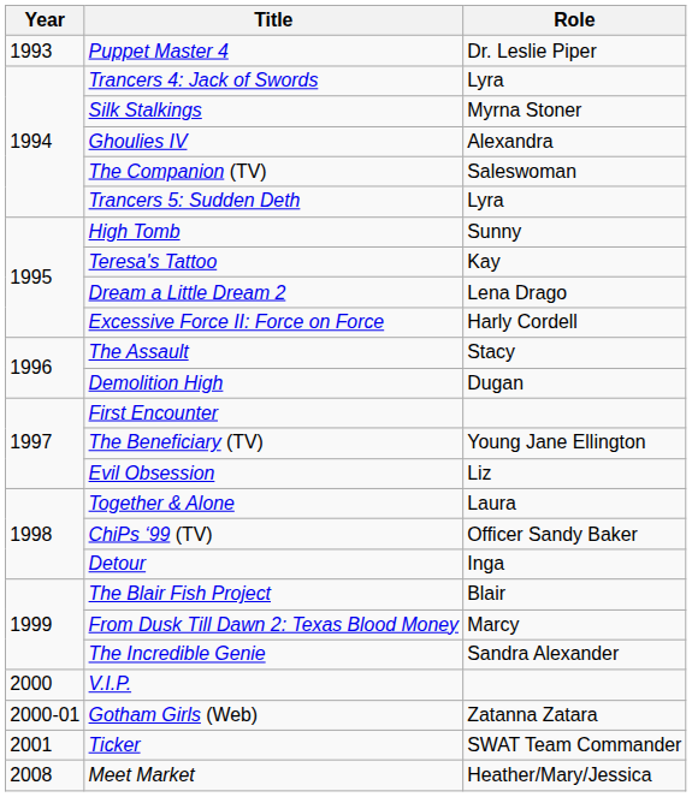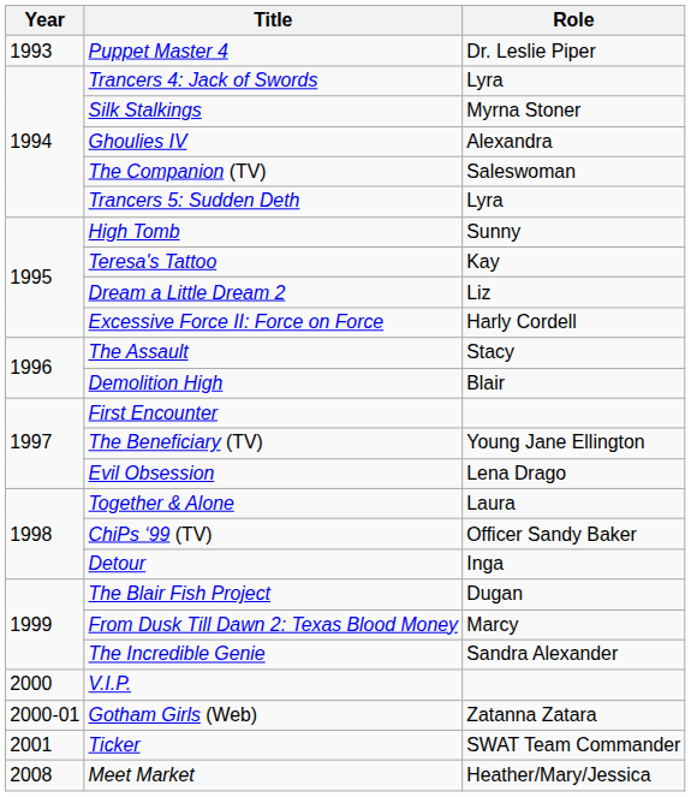 <table class="wikitable">
 <tr>
 <th>Year</th>
 <th>Title</th>
 <th>Role</th>
 </tr>
 <tr>
 <td rowspan="1">1993</td>
 <td><em><a href='#'>Puppet Master 4</a></em></td>
 <td>Dr. Leslie Piper</td>
 </tr>
 <tr>
 <td rowspan="5">1994</td>
 <td><em><a href='#'>Trancers 4: Jack of Swords</a></em></td>
 <td>Lyra</td>
 </tr>
 <tr>
 <td><em><a href='#'>Silk Stalkings</a></em></td>
 <td>Myrna Stoner</td>
 </tr>
 <tr>
 <td><em><a href='#'>Ghoulies IV</a></em></td>
 <td>Alexandra</td>
 </tr>
 <tr>
 <td><em><a href='#'>The Companion</a></em> (TV)</td>
 <td>Saleswoman</td>
 </tr>
 <tr>
 <td><em><a href='#'>Trancers 5: Sudden Deth</a></em></td>
 <td>Lyra</td>
 </tr>
 <tr>
 <td rowspan="4">1995</td>
 <td><em><a href='#'>High Tomb</a></em></td>
 <td>Sunny</td>
 </tr>
 <tr>
 <td><em><a href='#'>Teresa's Tattoo</a></em></td>
 <td>Kay</td>
 </tr>
 <tr>
 <td><em><a href='#'>Dream a Little Dream 2</a></em></td>
-<td>Lena Drago</td>
+<td>Liz</td>
 </tr>
 <tr>
 <td><em><a href='#'>Excessive Force II: Force on Force</a></em></td>
 <td>Harly Cordell</td>
 </tr>
 <tr>
 <td rowspan="2">1996</td>
 <td><em><a href='#'>The Assault</a></em></td>
 <td>Stacy</td>
 </tr>
 <tr>
 <td><em><a href='#'>Demolition High</a></em></td>
-<td>Dugan</td>
+<td>Blair</td>
 </tr>
 <tr>
 <td rowspan="3">1997</td>
 <td><em><a href='#'>First Encounter</a></em></td>
 <td></td>
 </tr>
 <tr>
 <td><em><a href='#'>The Beneficiary</a></em> (TV)</td>
 <td>Young Jane Ellington</td>
 </tr>
 <tr>
 <td><em><a href='#'>Evil Obsession</a></em></td>
-<td>Liz</td>
+<td>Lena Drago</td>
 </tr>
 <tr>
 <td rowspan="3">1998</td>
 <td><em><a href='#'>Together & Alone</a></em></td>
 <td>Laura</td>
 </tr>
 <tr>
 <td><em><a href='#'>ChiPs ‘99</a></em> (TV)</td>
 <td>Officer Sandy Baker</td>
 </tr>
 <tr>
 <td><em><a href='#'>Detour</a></em></td>
 <td>Inga</td>
 </tr>
 <tr>
 <td rowspan="3">1999</td>
 <td><em><a href='#'>The Blair Fish Project</a></em></td>
-<td>Blair</td>
+<td>Dugan</td>
 </tr>
 <tr>
 <td><em><a href='#'>From Dusk Till Dawn 2: Texas Blood Money</a></em></td>
 <td>Marcy</td>
 </tr>
 <tr>
 <td><em><a href='#'>The Incredible Genie</a></em></td>
 <td>Sandra Alexander</td>
 </tr>
 <tr>
 <td rowspan="1">2000</td>
 <td><em><a href='#'>V.I.P.</a></em></td>
 <td></td>
 </tr>
 <tr>
 <td rowspan="1">2000-01</td>
 <td><em><a href='#'>Gotham Girls</a></em> (Web)</td>
 <td>Zatanna Zatara</td>
 </tr>
 <tr>
 <td rowspan="1">2001</td>
 <td><em><a href='#'>Ticker</a> </em></td>
 <td>SWAT Team Commander</td>
 </tr>
 <tr>
 <td rowspan="1">2008</td>
 <td><em>Meet Market </em></td>
 <td>Heather/Mary/Jessica</td>
 </tr>
 </table>
